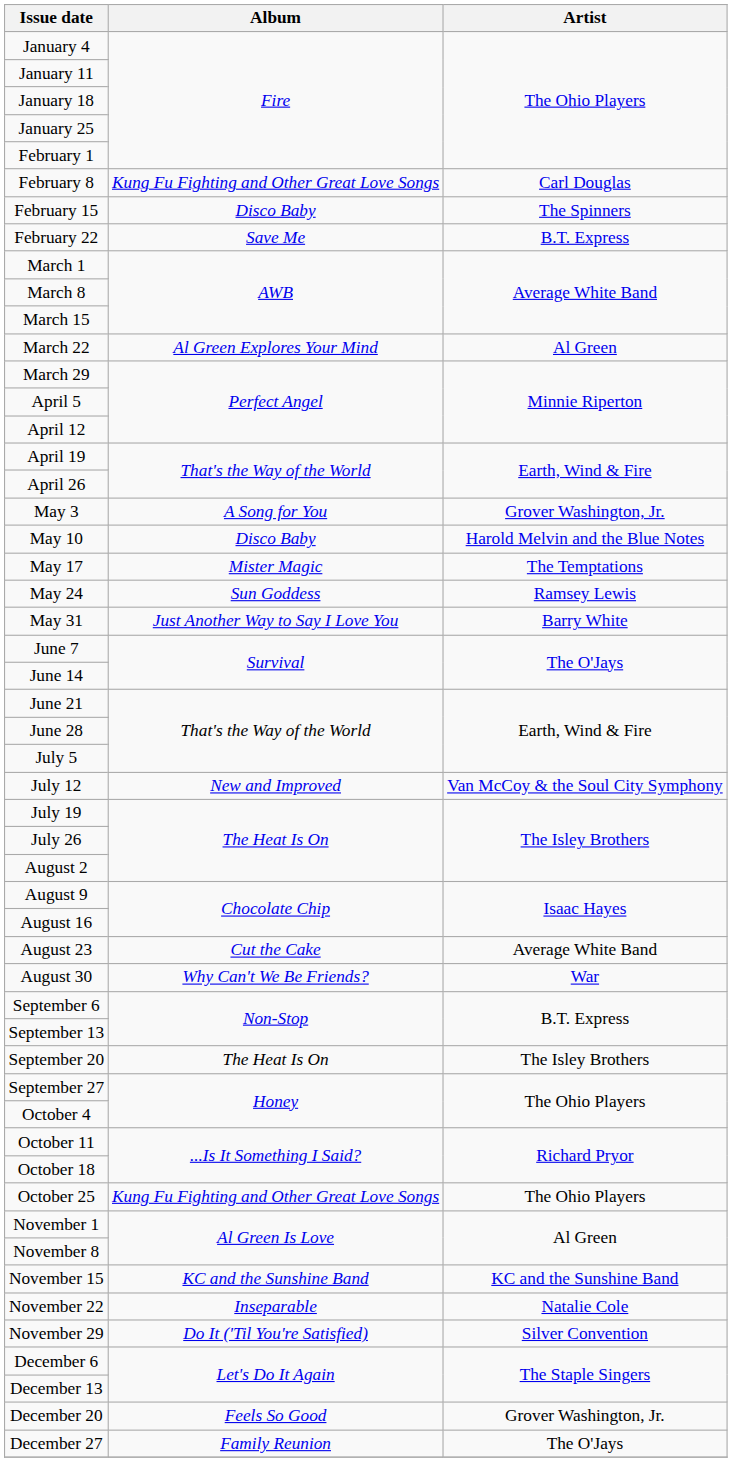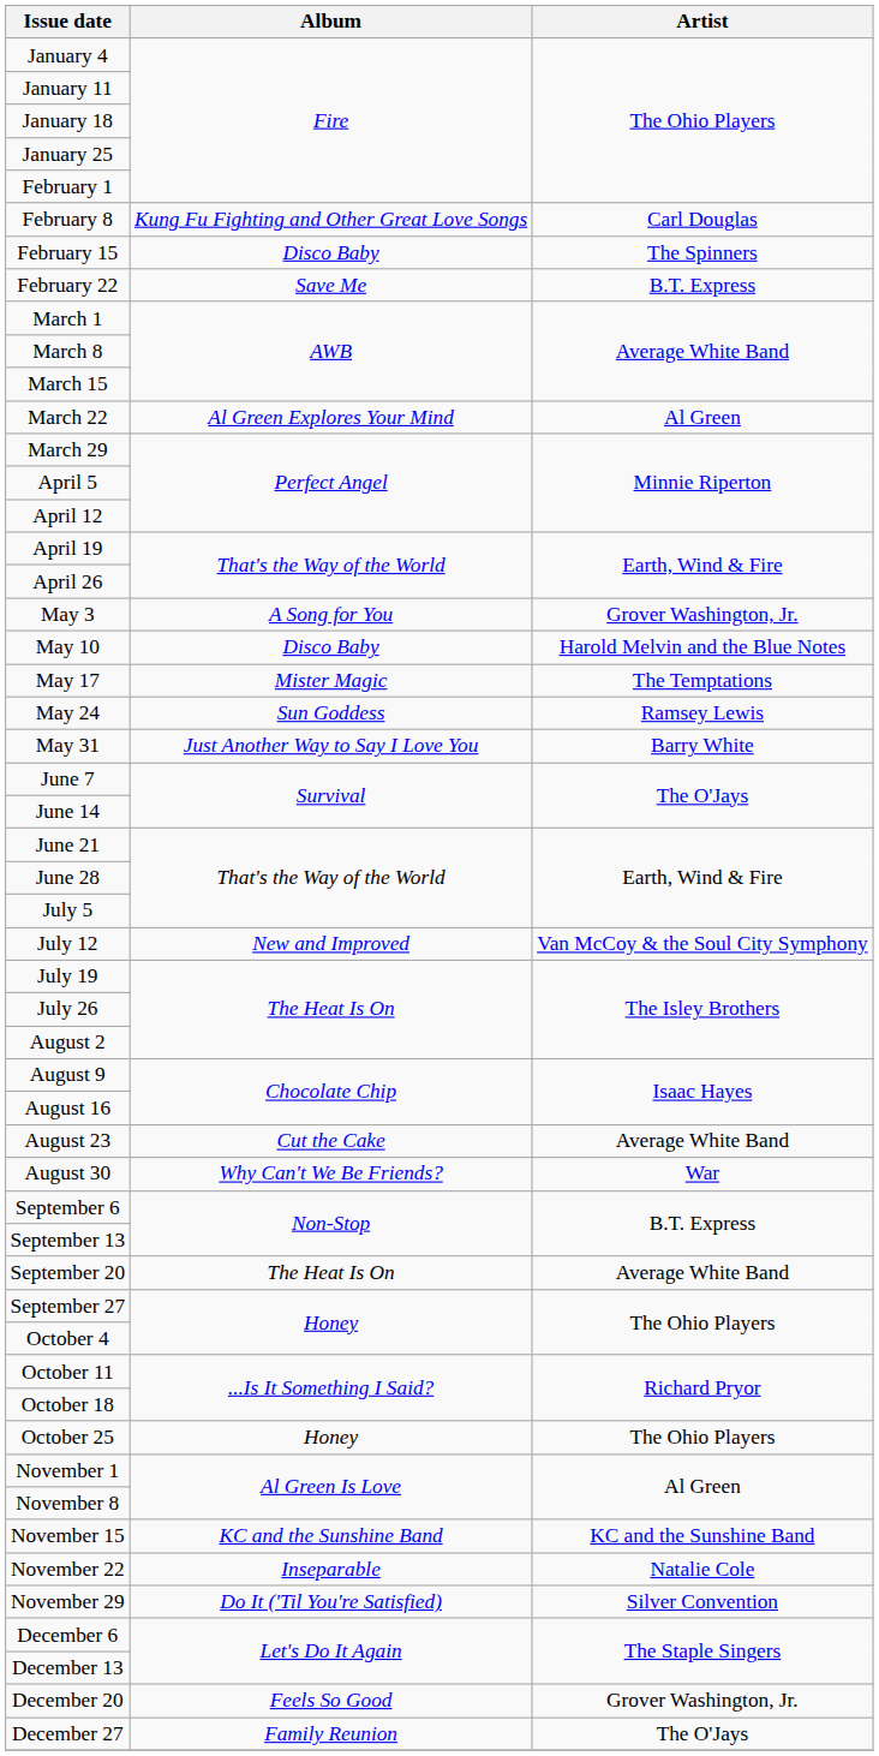 <table class="wikitable" style="text-align: center;">
 <tr>
 <th>Issue date</th>
 <th>Album</th>
 <th>Artist</th>
 </tr>
 <tr>
 <td>January 4</td>
 <td rowspan="5"><em><a href='#'>Fire</a></em></td>
 <td rowspan="5"><a href='#'>The Ohio Players</a></td>
 </tr>
 <tr>
 <td>January 11</td>
 </tr>
 <tr>
 <td>January 18</td>
 </tr>
 <tr>
 <td>January 25</td>
 </tr>
 <tr>
 <td>February 1</td>
 </tr>
 <tr>
 <td>February 8</td>
 <td><em><a href='#'>Kung Fu Fighting and Other Great Love Songs</a></em></td>
 <td><a href='#'>Carl Douglas</a></td>
 </tr>
 <tr>
 <td>February 15</td>
 <td><em><a href='#'>Disco Baby</a></em></td>
 <td><a href='#'>The Spinners</a></td>
 </tr>
 <tr>
 <td>February 22</td>
 <td><em><a href='#'>Save Me</a></em></td>
 <td><a href='#'>B.T. Express</a></td>
 </tr>
 <tr>
 <td>March 1</td>
 <td rowspan="3"><em><a href='#'>AWB</a></em></td>
 <td rowspan="3"><a href='#'>Average White Band</a></td>
 </tr>
 <tr>
 <td>March 8</td>
 </tr>
 <tr>
 <td>March 15</td>
 </tr>
 <tr>
 <td>March 22</td>
 <td><em><a href='#'>Al Green Explores Your Mind</a></em></td>
 <td><a href='#'>Al Green</a></td>
 </tr>
 <tr>
 <td>March 29</td>
 <td rowspan="3"><em><a href='#'>Perfect Angel</a></em></td>
 <td rowspan="3"><a href='#'>Minnie Riperton</a></td>
 </tr>
 <tr>
 <td>April 5</td>
 </tr>
 <tr>
 <td>April 12</td>
 </tr>
 <tr>
 <td>April 19</td>
 <td rowspan="2"><em><a href='#'>That's the Way of the World</a></em></td>
 <td rowspan="2"><a href='#'>Earth, Wind & Fire</a></td>
 </tr>
 <tr>
 <td>April 26</td>
 </tr>
 <tr>
 <td>May 3</td>
 <td><em><a href='#'>A Song for You</a></em></td>
 <td><a href='#'>Grover Washington, Jr.</a></td>
 </tr>
 <tr>
 <td>May 10</td>
 <td><em><a href='#'>Disco Baby</a></em></td>
 <td><a href='#'>Harold Melvin and the Blue Notes</a></td>
 </tr>
 <tr>
 <td>May 17</td>
 <td><em><a href='#'>Mister Magic</a></em></td>
 <td><a href='#'>The Temptations</a></td>
 </tr>
 <tr>
 <td>May 24</td>
 <td><em><a href='#'>Sun Goddess</a></em></td>
 <td><a href='#'>Ramsey Lewis</a></td>
 </tr>
 <tr>
 <td>May 31</td>
 <td><em><a href='#'>Just Another Way to Say I Love You</a></em></td>
 <td><a href='#'>Barry White</a></td>
 </tr>
 <tr>
 <td>June 7</td>
 <td rowspan="2"><em><a href='#'>Survival</a></em></td>
 <td rowspan="2"><a href='#'>The O'Jays</a></td>
 </tr>
 <tr>
 <td>June 14</td>
 </tr>
 <tr>
 <td>June 21</td>
 <td rowspan="3"><em>That's the Way of the World</em></td>
 <td rowspan="3">Earth, Wind & Fire</td>
 </tr>
 <tr>
 <td>June 28</td>
 </tr>
 <tr>
 <td>July 5</td>
 </tr>
 <tr>
 <td>July 12</td>
 <td><em><a href='#'>New and Improved</a></em></td>
 <td><a href='#'>Van McCoy & the Soul City Symphony</a></td>
 </tr>
 <tr>
 <td>July 19</td>
 <td rowspan="3"><em><a href='#'>The Heat Is On</a></em></td>
 <td rowspan="3"><a href='#'>The Isley Brothers</a></td>
 </tr>
 <tr>
 <td>July 26</td>
 </tr>
 <tr>
 <td>August 2</td>
 </tr>
 <tr>
 <td>August 9</td>
 <td rowspan="2"><em><a href='#'>Chocolate Chip</a></em></td>
 <td rowspan="2"><a href='#'>Isaac Hayes</a></td>
 </tr>
 <tr>
 <td>August 16</td>
 </tr>
 <tr>
 <td>August 23</td>
 <td><em><a href='#'>Cut the Cake</a></em></td>
 <td>Average White Band</td>
 </tr>
 <tr>
 <td>August 30</td>
 <td><em><a href='#'>Why Can't We Be Friends?</a></em></td>
 <td><a href='#'>War</a></td>
 </tr>
 <tr>
 <td>September 6</td>
 <td rowspan="2"><em><a href='#'>Non-Stop</a></em></td>
 <td rowspan="2">B.T. Express</td>
 </tr>
 <tr>
 <td>September 13</td>
 </tr>
 <tr>
 <td>September 20</td>
 <td><em>The Heat Is On</em></td>
-<td>The Isley Brothers</td>
+<td>Average White Band</td>
 </tr>
 <tr>
 <td>September 27</td>
 <td rowspan="2"><em><a href='#'>Honey</a></em></td>
 <td rowspan="2">The Ohio Players</td>
 </tr>
 <tr>
 <td>October 4</td>
 </tr>
 <tr>
 <td>October 11</td>
 <td rowspan="2"><em><a href='#'>...Is It Something I Said?</a></em></td>
 <td rowspan="2"><a href='#'>Richard Pryor</a></td>
 </tr>
 <tr>
 <td>October 18</td>
 </tr>
 <tr>
 <td>October 25</td>
-<td><em><a href='#'>Kung Fu Fighting and Other Great Love Songs</a></em></td>
+<td><em>Honey</em></td>
 <td>The Ohio Players</td>
 </tr>
 <tr>
 <td>November 1</td>
 <td rowspan="2"><em><a href='#'>Al Green Is Love</a></em></td>
 <td rowspan="2">Al Green</td>
 </tr>
 <tr>
 <td>November 8</td>
 </tr>
 <tr>
 <td>November 15</td>
 <td><em><a href='#'>KC and the Sunshine Band</a></em></td>
 <td><a href='#'>KC and the Sunshine Band</a></td>
 </tr>
 <tr>
 <td>November 22</td>
 <td><em><a href='#'>Inseparable</a></em></td>
 <td><a href='#'>Natalie Cole</a></td>
 </tr>
 <tr>
 <td>November 29</td>
 <td><em><a href='#'>Do It ('Til You're Satisfied)</a></em></td>
 <td><a href='#'>Silver Convention</a></td>
 </tr>
 <tr>
 <td>December 6</td>
 <td rowspan="2"><em><a href='#'>Let's Do It Again</a></em></td>
 <td rowspan="2"><a href='#'>The Staple Singers</a></td>
 </tr>
 <tr>
 <td>December 13</td>
 </tr>
 <tr>
 <td>December 20</td>
 <td><em><a href='#'>Feels So Good</a></em></td>
 <td>Grover Washington, Jr.</td>
 </tr>
 <tr>
 <td>December 27</td>
 <td><em><a href='#'>Family Reunion</a></em></td>
 <td>The O'Jays</td>
 </tr>
 <tr>
 </tr>
 </table>
